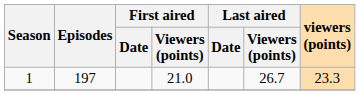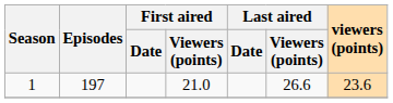 <table class="wikitable" style="text-align: center">
 <tr>
 <th scope="col" rowspan="2">Season</th>
 <th scope="col" rowspan="2" colspan="1">Episodes</th>
 <th scope="col" colspan="2">First aired</th>
 <th scope="col" colspan="2">Last aired</th>
 <th style="background:#ffdead;" rowspan="2"> viewers <br> (points)</th>
 </tr>
 <tr>
 <th scope="col">Date</th>
 <th scope="col">Viewers<br>(points)</th>
 <th scope="col">Date</th>
 <th scope="col">Viewers<br>(points)</th>
 </tr>
 <tr>
 <td>1</td>
 <td>197</td>
 <td></td>
 <td>21.0</td>
 <td></td>
-<td>26.7</td>
-<td style="background:#ffdead;">23.3</td>
+<td>26.6</td>
+<td style="background:#ffdead;">23.6</td>
 </tr>
 <tr>
 </tr>
 </table>
